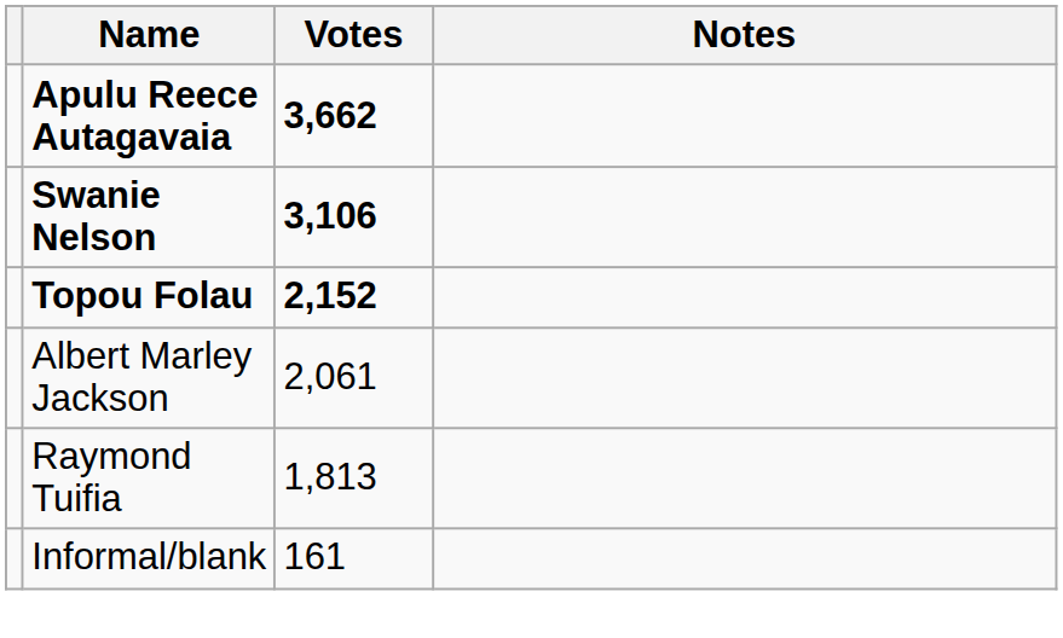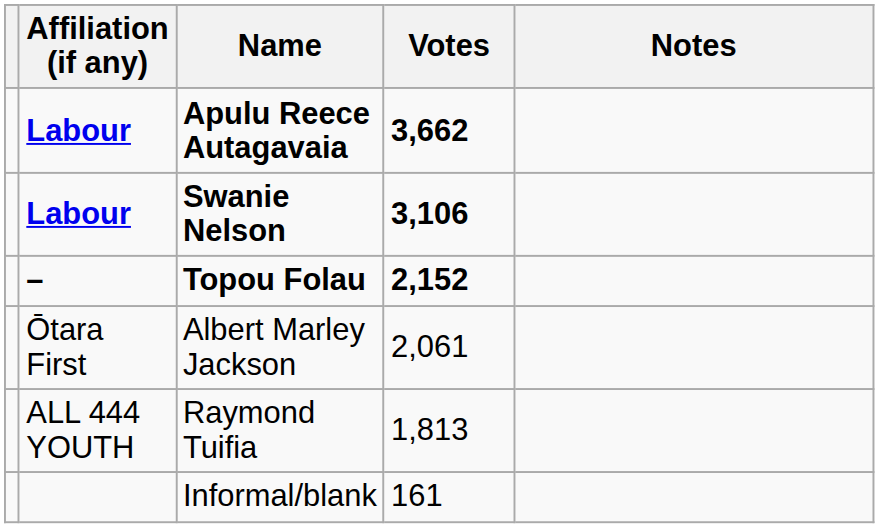 <table class="wikitable" style="width:51%;">
 <tr>
 <th style="width:1%;"></th>
+<th style="width:15%;">Affiliation (if any)</th>
 <th style="width:20%;">Name</th>
 <th style="width:15%;">Votes</th>
 <th>Notes</th>
 </tr>
 <tr>
 <td bgcolor=></td>
+<td><strong><a href='#'>Labour</a> </strong></td>
 <td><strong>Apulu Reece Autagavaia</strong></td>
 <td><strong>3,662</strong></td>
 <td></td>
 </tr>
 <tr>
 <td bgcolor=></td>
+<td><strong><a href='#'>Labour</a> </strong></td>
 <td><strong>Swanie Nelson</strong></td>
 <td><strong>3,106</strong></td>
 <td></td>
 </tr>
 <tr>
 <td bgcolor=></td>
+<td><strong>–</strong></td>
 <td><strong>Topou Folau</strong></td>
 <td><strong>2,152</strong></td>
 <td></td>
 </tr>
 <tr>
 <td bgcolor=></td>
+<td>Ōtara First</td>
 <td>Albert Marley Jackson</td>
 <td>2,061</td>
 <td></td>
 </tr>
 <tr>
 <td bgcolor=></td>
+<td>ALL 444 YOUTH</td>
 <td>Raymond Tuifia</td>
 <td>1,813</td>
 <td></td>
 </tr>
 <tr>
 <td></td>
+<td></td>
 <td>Informal/blank</td>
 <td>161</td>
 <td></td>
 </tr>
 </table>
